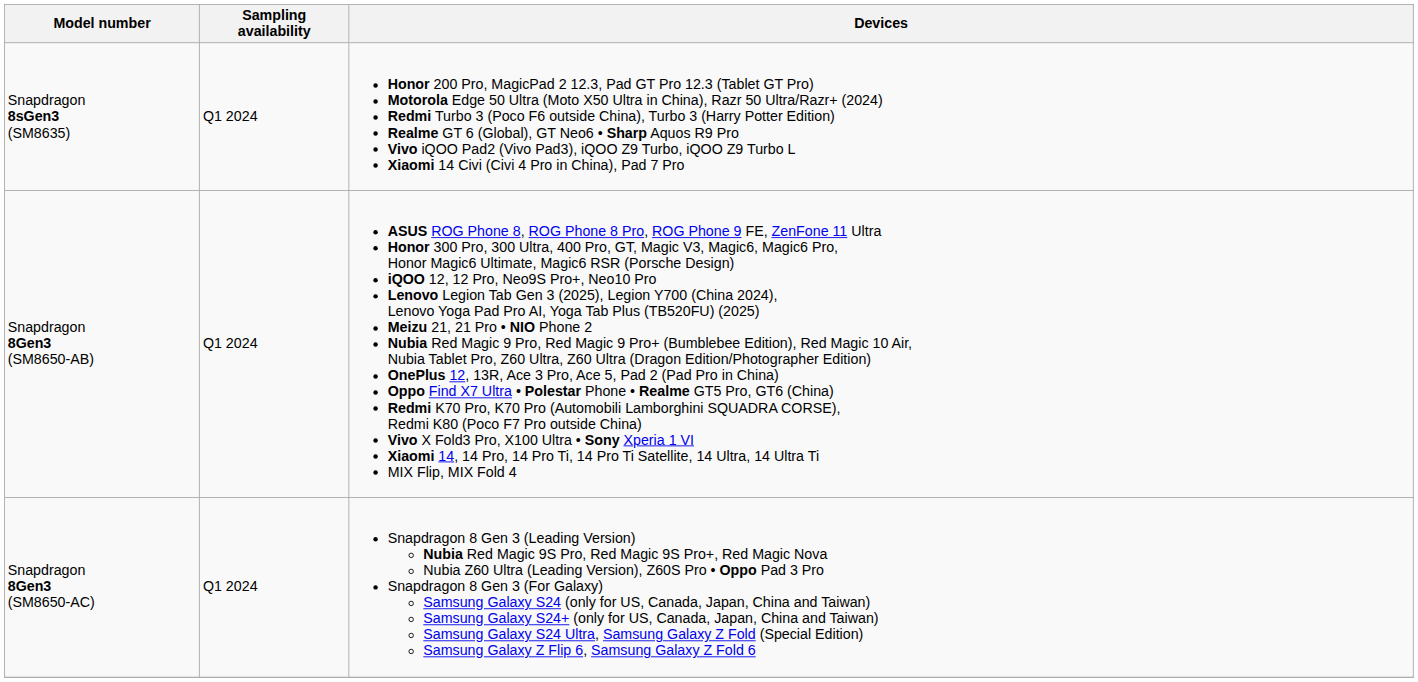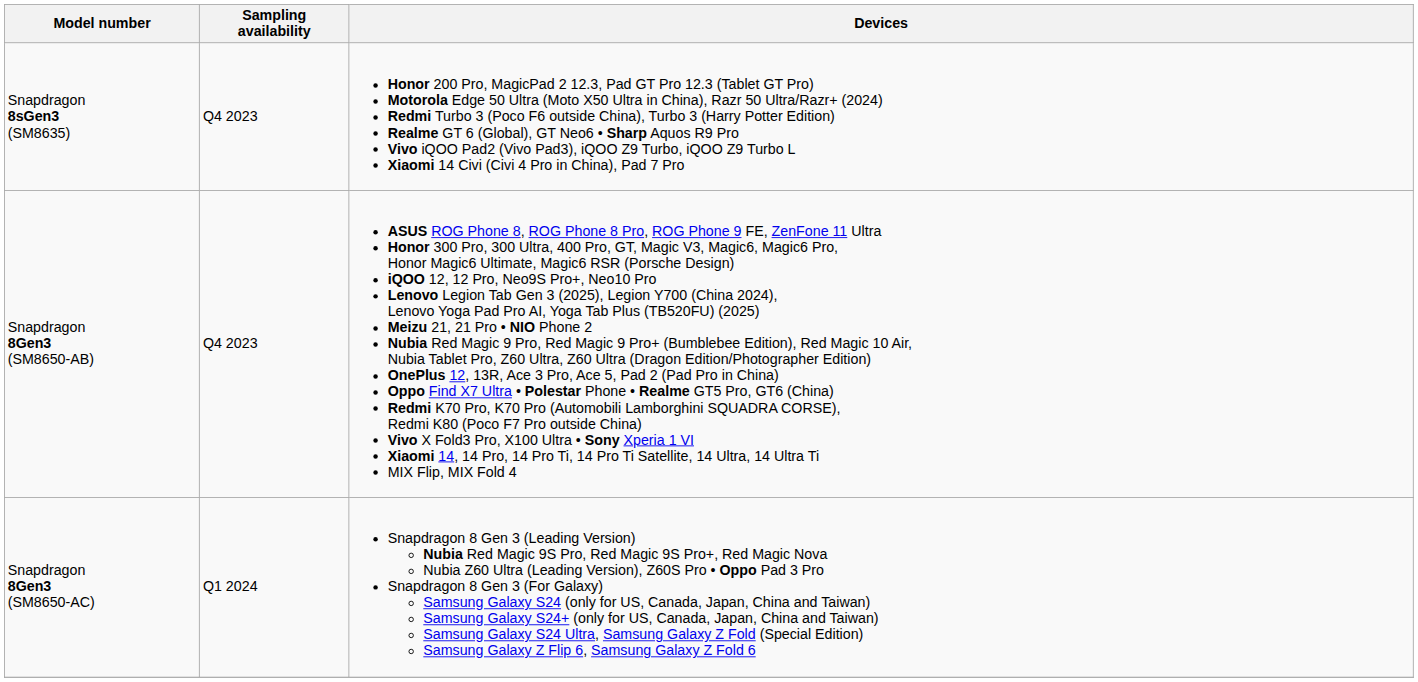 <table class="wikitable" style="width:100%">
 <tr>
 <th>Model number</th>
 <th>Sampling<br>availability</th>
 <th>Devices</th>
 </tr>
 <tr>
 <td>Snapdragon<br><b>8sGen3</b><br>(SM8635)</td>
-<td>Q1 2024</td>
+<td>Q4 2023</td>
 <td><br><ul><li><strong>Honor</strong> 200 Pro, MagicPad 2 12.3, Pad GT Pro 12.3 (Tablet GT Pro)</li><li><strong>Motorola</strong> Edge 50 Ultra (Moto X50 Ultra in China), Razr 50 Ultra/Razr+ (2024)</li><li><strong>Redmi</strong> Turbo 3 (Poco F6 outside China), Turbo 3 (Harry Potter Edition)</li><li><strong>Realme</strong> GT 6 (Global), GT Neo6 • <strong>Sharp</strong> Aquos R9 Pro</li><li><strong>Vivo</strong> iQOO Pad2 (Vivo Pad3), iQOO Z9 Turbo, iQOO Z9 Turbo L</li><li><strong>Xiaomi</strong> 14 Civi (Civi 4 Pro in China), Pad 7 Pro</li></ul></td>
 </tr>
 <tr>
 <td>Snapdragon<br><b>8Gen3</b><br>(SM8650-AB)</td>
-<td>Q1 2024</td>
+<td>Q4 2023</td>
 <td><br><ul><li><strong>ASUS</strong> <a href='#'>ROG Phone 8</a>, <a href='#'>ROG Phone 8 Pro</a>, <a href='#'>ROG Phone 9</a> FE, <a href='#'>ZenFone 11</a> Ultra</li><li><strong>Honor</strong> 300 Pro, 300 Ultra, 400 Pro, GT, Magic V3, Magic6, Magic6 Pro, <br>Honor Magic6 Ultimate, Magic6 RSR (Porsche Design)</li><li><strong>iQOO</strong> 12, 12 Pro, Neo9S Pro+, Neo10 Pro</li><li><strong>Lenovo</strong> Legion Tab Gen 3 (2025), Legion Y700 (China 2024), <br>Lenovo Yoga Pad Pro AI, Yoga Tab Plus (TB520FU) (2025)</li><li><strong>Meizu</strong> 21, 21 Pro  • <strong>NIO</strong> Phone 2</li><li><strong>Nubia</strong> Red Magic 9 Pro, Red Magic 9 Pro+ (Bumblebee Edition), Red Magic 10 Air, <br>Nubia Tablet Pro, Z60 Ultra, Z60 Ultra (Dragon Edition/Photographer Edition)</li><li><strong>OnePlus</strong> <a href='#'>12</a>, 13R, Ace 3 Pro, Ace 5, Pad 2 (Pad Pro in China)</li><li><strong>Oppo</strong> <a href='#'>Find X7 Ultra</a> • <strong>Polestar</strong> Phone • <strong>Realme</strong> GT5 Pro, GT6 (China)</li><li><strong>Redmi</strong> K70 Pro, K70 Pro (Automobili Lamborghini SQUADRA CORSE), <br>Redmi K80 (Poco F7 Pro outside China)</li><li><strong>Vivo</strong> X Fold3 Pro, X100 Ultra • <strong>Sony</strong> <a href='#'>Xperia 1 VI</a></li><li><strong>Xiaomi</strong> <a href='#'>14</a>, 14 Pro, 14 Pro Ti, 14 Pro Ti Satellite, 14 Ultra, 14 Ultra Ti</li><li>MIX Flip, MIX Fold 4</li></ul></td>
 </tr>
 <tr>
 <td>Snapdragon<br><b>8Gen3</b><br>(SM8650-AC)</td>
 <td>Q1 2024</td>
 <td><br><ul><li>Snapdragon 8 Gen 3 (Leading Version)<ul><li><strong>Nubia</strong> Red Magic 9S Pro, Red Magic 9S Pro+, Red Magic Nova</li><li>Nubia Z60 Ultra (Leading Version), Z60S Pro • <strong>Oppo</strong> Pad 3 Pro</li></ul></li><li>Snapdragon 8 Gen 3 (For Galaxy)<ul><li><a href='#'>Samsung Galaxy S24</a> (only for US, Canada, Japan, China and Taiwan)</li><li><a href='#'>Samsung Galaxy S24+</a> (only for US, Canada, Japan, China and Taiwan)</li><li><a href='#'>Samsung Galaxy S24 Ultra</a>, <a href='#'>Samsung Galaxy Z Fold</a> (Special Edition)</li><li><a href='#'>Samsung Galaxy Z Flip 6</a>, <a href='#'>Samsung Galaxy Z Fold 6</a></li></ul></li></ul></td>
 </tr>
 <tr>
 </tr>
 </table>
